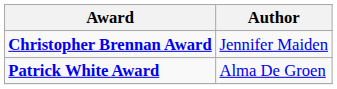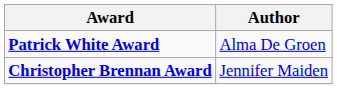 <table class="wikitable">
 <tr>
 <th>Award</th>
 <th>Author</th>
 </tr>
 <tr>
+<td><strong><a href='#'>Patrick White Award</a></strong></td>
+<td><a href='#'>Alma De Groen</a></td>
+</tr>
+<tr>
 <td><strong><a href='#'>Christopher Brennan Award</a></strong></td>
 <td><a href='#'>Jennifer Maiden</a></td>
 </tr>
 <tr>
-<td><strong><a href='#'>Patrick White Award</a></strong></td>
-<td><a href='#'>Alma De Groen</a></td>
-</tr>
-<tr>
 </tr>
 </table>
